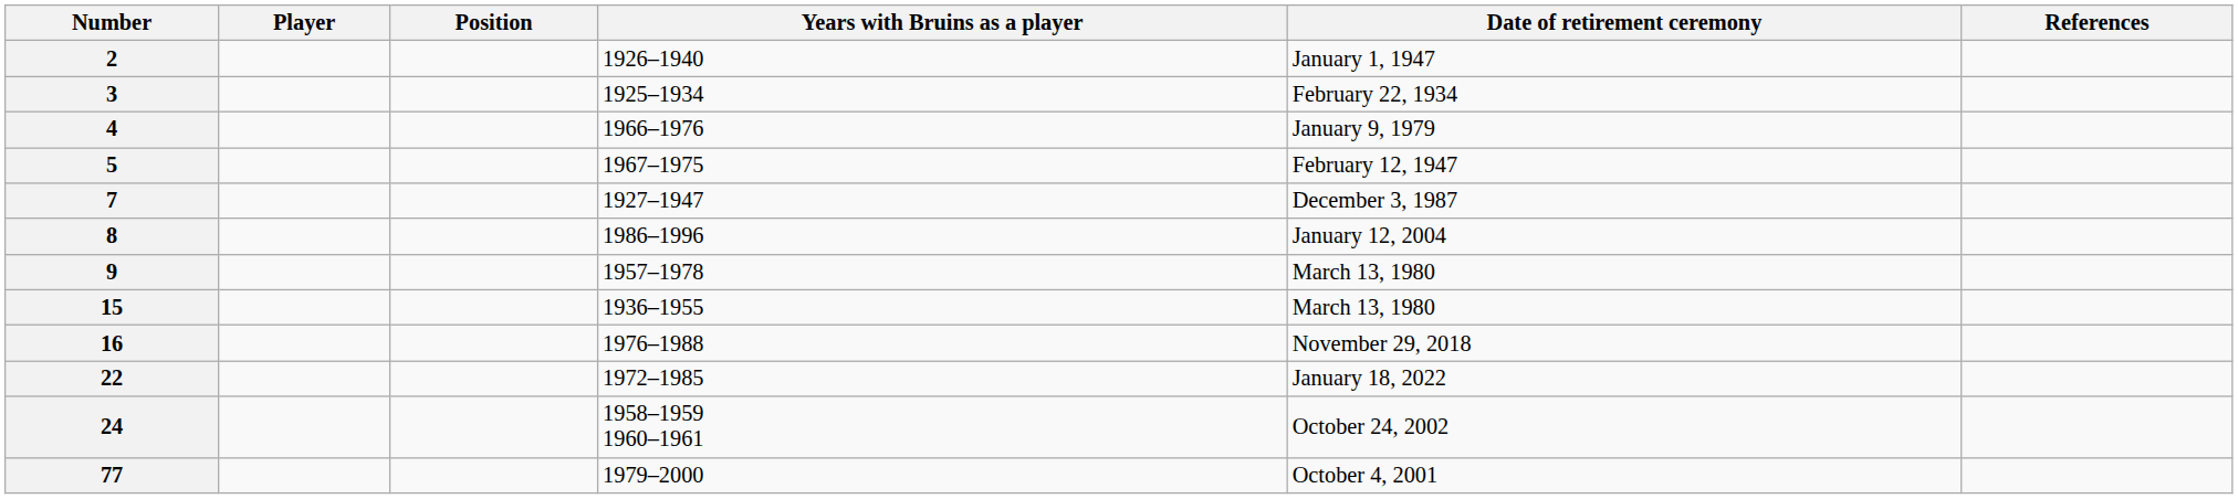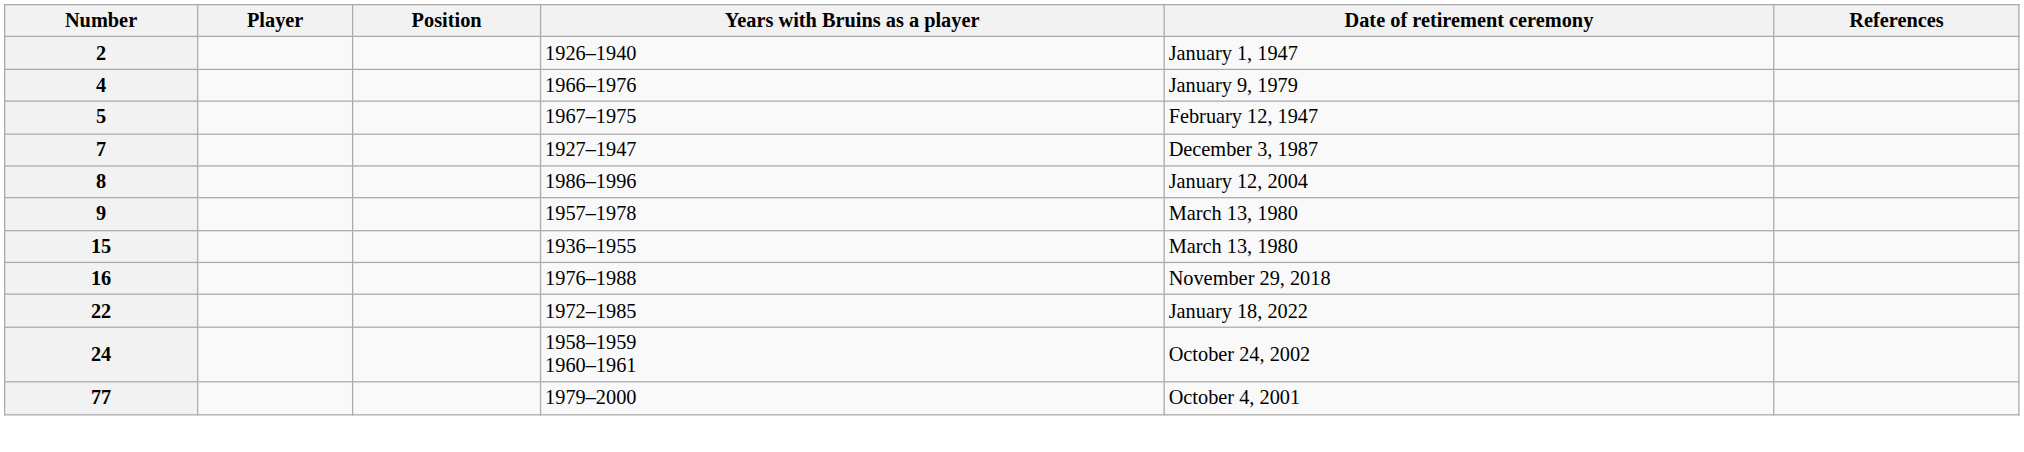 <table class="wikitable sortable" width="80%">
 <tr>
 <th scope="col">Number</th>
 <th scope="col">Player</th>
 <th scope="col">Position</th>
 <th scope="col">Years with Bruins as a player</th>
 <th scope="col">Date of retirement ceremony</th>
 <th scope="col" class="unsortable">References</th>
 </tr>
 <tr>
 <th scope="row">2</th>
 <td></td>
 <td></td>
 <td>1926–1940</td>
 <td>January 1, 1947</td>
-<td></td>
-</tr>
-<tr>
-<th scope="row">3</th>
-<td></td>
-<td></td>
-<td>1925–1934</td>
-<td>February 22, 1934</td>
 <td></td>
 </tr>
 <tr>
 <th scope="row">4</th>
 <td></td>
 <td></td>
 <td>1966–1976</td>
 <td>January 9, 1979</td>
 <td></td>
 </tr>
 <tr>
 <th scope="row">5</th>
 <td></td>
 <td></td>
 <td>1967–1975</td>
 <td>February 12, 1947</td>
 <td></td>
 </tr>
 <tr>
 <th scope="row">7</th>
 <td></td>
 <td></td>
 <td>1927–1947</td>
 <td>December 3, 1987</td>
 <td></td>
 </tr>
 <tr>
 <th scope="row">8</th>
 <td></td>
 <td></td>
 <td>1986–1996</td>
 <td>January 12, 2004</td>
 <td></td>
 </tr>
 <tr>
 <th scope="row">9</th>
 <td></td>
 <td></td>
 <td>1957–1978</td>
 <td>March 13, 1980</td>
 <td></td>
 </tr>
 <tr>
 <th scope="row">15</th>
 <td></td>
 <td></td>
 <td>1936–1955</td>
 <td>March 13, 1980</td>
 <td></td>
 </tr>
 <tr>
 <th scope="row">16</th>
 <td></td>
 <td></td>
 <td>1976–1988</td>
 <td>November 29, 2018</td>
 <td></td>
 </tr>
 <tr>
 <th scope="row">22</th>
 <td></td>
 <td></td>
 <td>1972–1985</td>
 <td>January 18, 2022</td>
 <td></td>
 </tr>
 <tr>
 <th scope="row">24</th>
 <td></td>
 <td></td>
 <td>1958–1959<br>1960–1961</td>
 <td>October 24, 2002</td>
 <td></td>
 </tr>
 <tr>
 <th scope="row">77</th>
 <td></td>
 <td></td>
 <td>1979–2000</td>
 <td>October 4, 2001</td>
 <td></td>
 </tr>
 </table>
